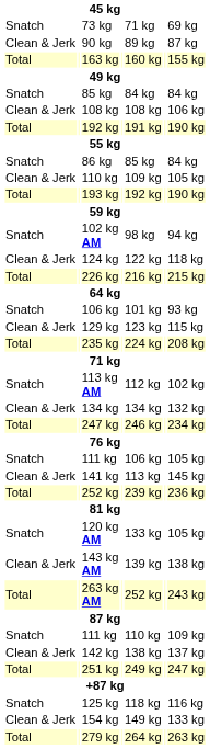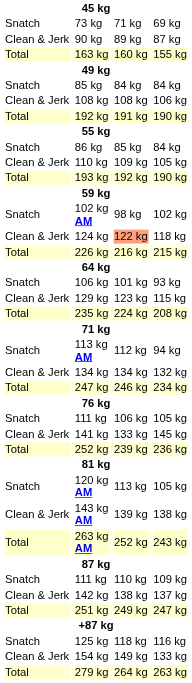 <table>
 <tr>
 <th colspan=7>45 kg</th>
 </tr>
 <tr>
 <td>Snatch</td>
 <td></td>
 <td>73 kg</td>
 <td></td>
 <td>71 kg</td>
 <td></td>
 <td>69 kg</td>
 </tr>
 <tr>
 <td>Clean & Jerk</td>
 <td></td>
 <td>90 kg</td>
 <td></td>
 <td>89 kg</td>
 <td></td>
 <td>87 kg</td>
 </tr>
 <tr bgcolor=ffffcc>
 <td>Total</td>
 <td></td>
 <td>163 kg</td>
 <td></td>
 <td>160 kg</td>
 <td></td>
 <td>155 kg</td>
 </tr>
 <tr>
 <th colspan=7>49 kg</th>
 </tr>
 <tr>
 <td>Snatch</td>
 <td></td>
 <td>85 kg</td>
 <td></td>
 <td>84 kg</td>
 <td></td>
 <td>84 kg</td>
 </tr>
 <tr>
 <td>Clean & Jerk</td>
 <td></td>
 <td>108 kg</td>
 <td></td>
 <td>108 kg</td>
 <td></td>
 <td>106 kg</td>
 </tr>
 <tr bgcolor=ffffcc>
 <td>Total</td>
 <td></td>
 <td>192 kg</td>
 <td></td>
 <td>191 kg</td>
 <td></td>
 <td>190 kg</td>
 </tr>
 <tr>
 <th colspan=7>55 kg</th>
 </tr>
 <tr>
 <td>Snatch</td>
 <td></td>
 <td>86 kg</td>
 <td></td>
 <td>85 kg</td>
 <td></td>
 <td>84 kg</td>
 </tr>
 <tr>
 <td>Clean & Jerk</td>
 <td></td>
 <td>110 kg</td>
 <td></td>
 <td>109 kg</td>
 <td></td>
 <td>105 kg</td>
 </tr>
 <tr bgcolor=ffffcc>
 <td>Total</td>
 <td></td>
 <td>193 kg</td>
 <td></td>
 <td>192 kg</td>
 <td></td>
 <td>190 kg</td>
 </tr>
 <tr>
 <th colspan=7>59 kg</th>
 </tr>
 <tr>
 <td>Snatch</td>
 <td></td>
 <td>102 kg<br><strong><a href='#'>AM</a></strong></td>
 <td></td>
 <td>98 kg</td>
 <td></td>
-<td>94 kg</td>
+<td>102 kg</td>
 </tr>
 <tr>
 <td>Clean & Jerk</td>
 <td></td>
 <td>124 kg</td>
 <td></td>
-<td>122 kg</td>
+<td style="background: lightsalmon;">122 kg</td>
 <td></td>
 <td>118 kg</td>
 </tr>
 <tr bgcolor=ffffcc>
 <td>Total</td>
 <td></td>
 <td>226 kg</td>
 <td></td>
 <td>216 kg</td>
 <td></td>
 <td>215 kg</td>
 </tr>
 <tr>
 <th colspan=7>64 kg</th>
 </tr>
 <tr>
 <td>Snatch</td>
 <td></td>
 <td>106 kg</td>
 <td></td>
 <td>101 kg</td>
 <td></td>
 <td>93 kg</td>
 </tr>
 <tr>
 <td>Clean & Jerk</td>
 <td></td>
 <td>129 kg</td>
 <td></td>
 <td>123 kg</td>
 <td></td>
 <td>115 kg</td>
 </tr>
 <tr bgcolor=ffffcc>
 <td>Total</td>
 <td></td>
 <td>235 kg</td>
 <td></td>
 <td>224 kg</td>
 <td></td>
 <td>208 kg</td>
 </tr>
 <tr>
 <th colspan=7>71 kg</th>
 </tr>
 <tr>
 <td>Snatch</td>
 <td></td>
 <td>113 kg<br><strong><a href='#'>AM</a></strong></td>
 <td></td>
 <td>112 kg</td>
 <td></td>
-<td>102 kg</td>
+<td>94 kg</td>
 </tr>
 <tr>
 <td>Clean & Jerk</td>
 <td></td>
 <td>134 kg</td>
 <td></td>
 <td>134 kg</td>
 <td></td>
 <td>132 kg</td>
 </tr>
 <tr bgcolor=ffffcc>
 <td>Total</td>
 <td></td>
 <td>247 kg</td>
 <td></td>
 <td>246 kg</td>
 <td></td>
 <td>234 kg</td>
 </tr>
 <tr>
 <th colspan=7>76 kg</th>
 </tr>
 <tr>
 <td>Snatch</td>
 <td></td>
 <td>111 kg</td>
 <td></td>
 <td>106 kg</td>
 <td></td>
 <td>105 kg</td>
 </tr>
 <tr>
 <td>Clean & Jerk</td>
 <td></td>
 <td>141 kg</td>
 <td></td>
-<td>113 kg</td>
+<td>133 kg</td>
 <td></td>
 <td>145 kg</td>
 </tr>
 <tr bgcolor=ffffcc>
 <td>Total</td>
 <td></td>
 <td>252 kg</td>
 <td></td>
 <td>239 kg</td>
 <td></td>
 <td>236 kg</td>
 </tr>
 <tr>
 <th colspan=7>81 kg</th>
 </tr>
 <tr>
 <td>Snatch</td>
 <td></td>
 <td>120 kg<br><strong><a href='#'>AM</a></strong></td>
 <td></td>
-<td>133 kg</td>
+<td>113 kg</td>
 <td></td>
 <td>105 kg</td>
 </tr>
 <tr>
 <td>Clean & Jerk</td>
 <td></td>
 <td>143 kg<br><strong><a href='#'>AM</a></strong></td>
 <td></td>
 <td>139 kg</td>
 <td></td>
 <td>138 kg</td>
 </tr>
 <tr bgcolor=ffffcc>
 <td>Total</td>
 <td></td>
 <td>263 kg<br><strong><a href='#'>AM</a></strong></td>
 <td></td>
 <td>252 kg</td>
 <td></td>
 <td>243 kg</td>
 </tr>
 <tr>
 <th colspan=7>87 kg</th>
 </tr>
 <tr>
 <td>Snatch</td>
 <td></td>
 <td>111 kg</td>
 <td></td>
 <td>110 kg</td>
 <td></td>
 <td>109 kg</td>
 </tr>
 <tr>
 <td>Clean & Jerk</td>
 <td></td>
 <td>142 kg</td>
 <td></td>
 <td>138 kg</td>
 <td></td>
 <td>137 kg</td>
 </tr>
 <tr bgcolor=ffffcc>
 <td>Total</td>
 <td></td>
 <td>251 kg</td>
 <td></td>
 <td>249 kg</td>
 <td></td>
 <td>247 kg</td>
 </tr>
 <tr>
 <th colspan=7>+87 kg</th>
 </tr>
 <tr>
 <td>Snatch</td>
 <td></td>
 <td>125 kg</td>
 <td></td>
 <td>118 kg</td>
 <td></td>
 <td>116 kg</td>
 </tr>
 <tr>
 <td>Clean & Jerk</td>
 <td></td>
 <td>154 kg</td>
 <td></td>
 <td>149 kg</td>
 <td></td>
 <td>133 kg</td>
 </tr>
 <tr bgcolor=ffffcc>
 <td>Total</td>
 <td></td>
 <td>279 kg</td>
 <td></td>
 <td>264 kg</td>
 <td></td>
 <td>263 kg</td>
 </tr>
 </table>
